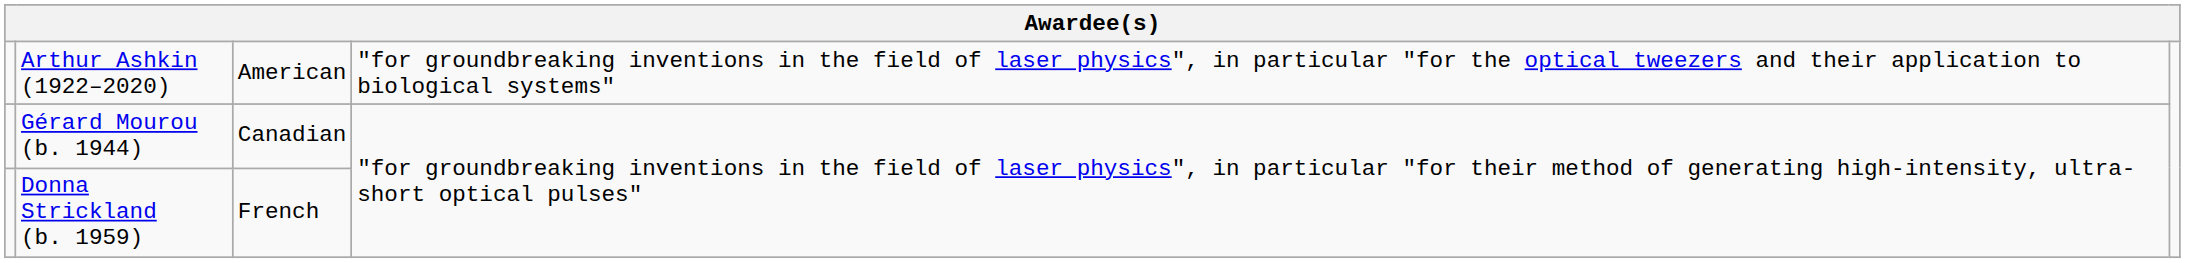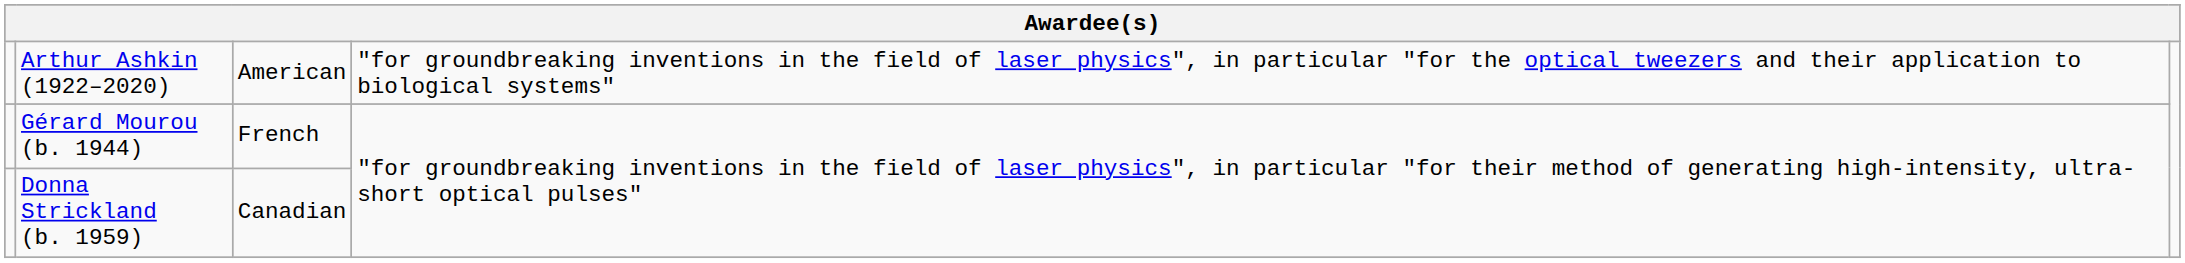 <table class="wikitable">
 <tr>
 <th colspan="5">Awardee(s)</th>
 </tr>
 <tr>
 <td></td>
 <td><a href='#'>Arthur Ashkin</a><br>(1922–2020)</td>
 <td> American</td>
 <td>"for groundbreaking inventions in the field of <a href='#'>laser physics</a>", in particular "for the <a href='#'>optical tweezers</a> and their application to biological systems"</td>
 <td rowspan="3"></td>
 </tr>
 <tr>
 <td></td>
 <td><a href='#'>Gérard Mourou</a><br>(b. 1944)</td>
-<td> Canadian</td>
+<td> French</td>
 <td rowspan="2">"for groundbreaking inventions in the field of <a href='#'>laser physics</a>", in particular "for their method of generating high-intensity, ultra-short optical pulses"</td>
 </tr>
 <tr>
 <td></td>
 <td><a href='#'>Donna Strickland</a><br>(b. 1959)</td>
-<td> French</td>
+<td> Canadian</td>
 </tr>
 </table>
